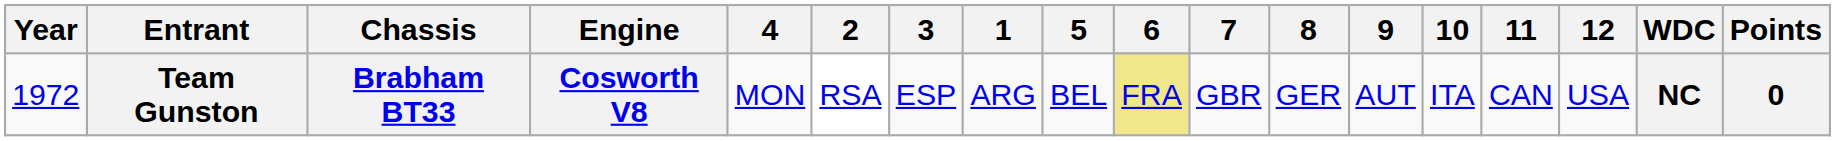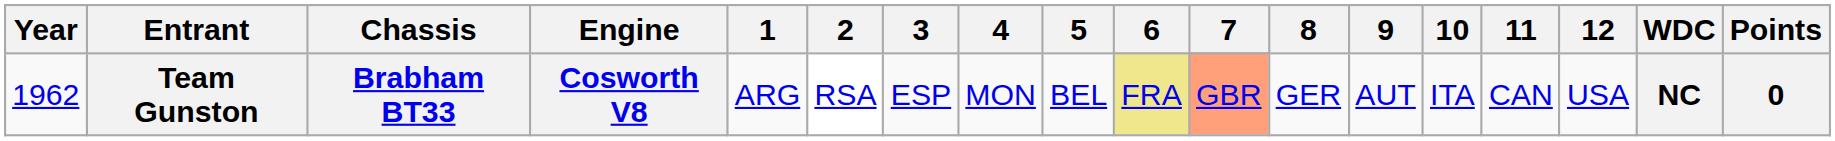 <table class="wikitable" style="text-align:center; font-size:90%">
 <tr>
 <th>Year</th>
 <th>Entrant</th>
 <th>Chassis</th>
 <th>Engine</th>
-<th>4</th>
+<th>1</th>
 <th>2</th>
 <th>3</th>
-<th>1</th>
+<th>4</th>
 <th>5</th>
 <th>6</th>
 <th>7</th>
 <th>8</th>
 <th>9</th>
 <th>10</th>
 <th>11</th>
 <th>12</th>
 <th>WDC</th>
 <th>Points</th>
 </tr>
 <tr>
-<td><a href='#'>1972</a></td>
+<td><a href='#'>1962</a></td>
 <th>Team Gunston</th>
 <th><a href='#'>Brabham</a> <a href='#'>BT33</a></th>
 <th><a href='#'>Cosworth</a> <a href='#'>V8</a></th>
-<td><a href='#'>MON</a></td>
+<td><a href='#'>ARG</a></td>
 <td style="background:#ffffff;"><a href='#'>RSA</a><br></td>
 <td><a href='#'>ESP</a></td>
-<td><a href='#'>ARG</a></td>
+<td><a href='#'>MON</a></td>
 <td><a href='#'>BEL</a></td>
 <td style="background: khaki;"><a href='#'>FRA</a></td>
-<td><a href='#'>GBR</a></td>
+<td style="background: lightsalmon;"><a href='#'>GBR</a></td>
 <td><a href='#'>GER</a></td>
 <td><a href='#'>AUT</a></td>
 <td><a href='#'>ITA</a></td>
 <td><a href='#'>CAN</a></td>
 <td><a href='#'>USA</a></td>
 <th>NC</th>
 <th>0</th>
 </tr>
 </table>
